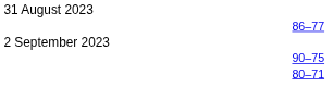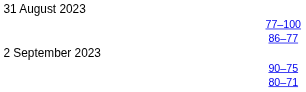 <table style="width:100%;" cellspacing="1">
 <tr>
 <th width=25%></th>
 <th width=2%></th>
 <th width=6%></th>
 <th width=2%></th>
 <th width=25%></th>
 </tr>
 <tr>
 <td>31 August 2023</td>
+</tr>
+<tr style=font-size:90%>
+<td align=right></td>
+<td></td>
+<td align=center><a href='#'>77–100</a></td>
+<td></td>
+<td></td>
+<td></td>
 </tr>
 <tr style=font-size:90%>
 <td align=right></td>
 <td></td>
 <td align=center><a href='#'>86–77</a></td>
 <td></td>
 <td></td>
 <td></td>
 </tr>
 <tr>
 <td>2 September 2023</td>
 </tr>
 <tr style=font-size:90%>
 <td align=right></td>
 <td></td>
 <td align=center><a href='#'>90–75</a></td>
 <td></td>
 <td></td>
 <td></td>
 </tr>
 <tr style=font-size:90%>
 <td align=right></td>
 <td></td>
 <td align=center><a href='#'>80–71</a></td>
 <td></td>
 <td></td>
 <td></td>
 </tr>
 </table>
